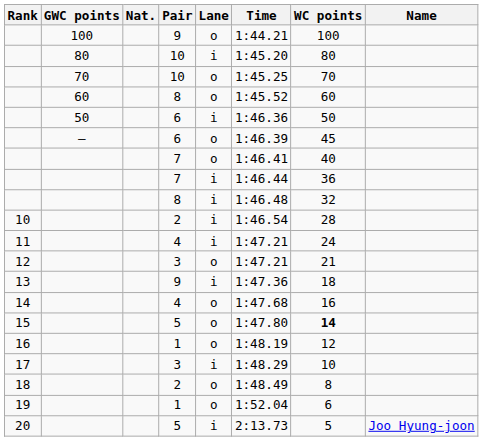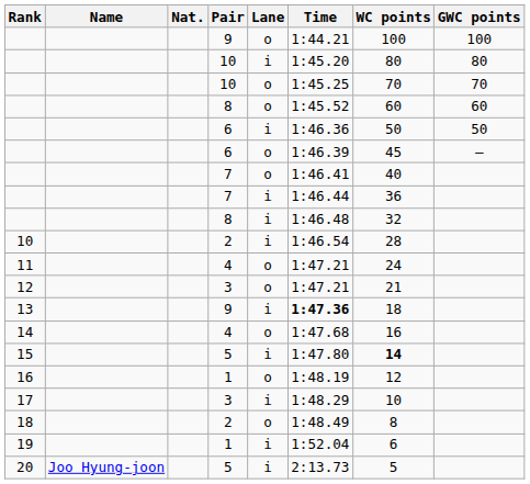 <table class="wikitable sortable" style="text-align:center">
 <tr>
 <th>Rank</th>
-<th>GWC points</th>
+<th>Name</th>
 <th>Nat.</th>
 <th>Pair</th>
 <th>Lane</th>
 <th>Time</th>
 <th>WC points</th>
-<th>Name</th>
+<th>GWC points</th>
 </tr>
 <tr>
 <td></td>
-<td>100</td>
+<td align=left></td>
 <td></td>
 <td>9</td>
 <td>o</td>
 <td>1:44.21</td>
 <td>100</td>
-<td align=left></td>
+<td>100</td>
 </tr>
 <tr>
 <td></td>
-<td>80</td>
+<td align=left></td>
 <td></td>
 <td>10</td>
 <td>i</td>
 <td>1:45.20</td>
 <td>80</td>
-<td align=left></td>
+<td>80</td>
 </tr>
 <tr>
 <td></td>
-<td>70</td>
+<td align=left></td>
 <td></td>
 <td>10</td>
 <td>o</td>
 <td>1:45.25</td>
 <td>70</td>
-<td align=left></td>
+<td>70</td>
 </tr>
 <tr>
 <td></td>
-<td>60</td>
+<td align=left></td>
 <td></td>
 <td>8</td>
 <td>o</td>
 <td>1:45.52</td>
 <td>60</td>
-<td align=left></td>
+<td>60</td>
 </tr>
 <tr>
 <td></td>
-<td>50</td>
+<td align=left></td>
 <td></td>
 <td>6</td>
 <td>i</td>
 <td>1:46.36</td>
 <td>50</td>
-<td align=left></td>
+<td>50</td>
 </tr>
 <tr>
 <td></td>
-<td>—</td>
+<td align=left></td>
 <td></td>
 <td>6</td>
 <td>o</td>
 <td>1:46.39</td>
 <td>45</td>
-<td align=left></td>
+<td>—</td>
 </tr>
 <tr>
 <td></td>
-<td></td>
+<td align=left></td>
 <td></td>
 <td>7</td>
 <td>o</td>
 <td>1:46.41</td>
 <td>40</td>
-<td align=left></td>
+<td></td>
 </tr>
 <tr>
 <td></td>
-<td></td>
+<td align=left></td>
 <td></td>
 <td>7</td>
 <td>i</td>
 <td>1:46.44</td>
 <td>36</td>
-<td align=left></td>
+<td></td>
 </tr>
 <tr>
 <td></td>
-<td></td>
+<td align=left></td>
 <td></td>
 <td>8</td>
 <td>i</td>
 <td>1:46.48</td>
 <td>32</td>
-<td align=left></td>
+<td></td>
 </tr>
 <tr>
 <td>10</td>
-<td></td>
+<td align=left></td>
 <td></td>
 <td>2</td>
 <td>i</td>
 <td>1:46.54</td>
 <td>28</td>
-<td align=left></td>
+<td></td>
 </tr>
 <tr>
 <td>11</td>
-<td></td>
+<td align=left></td>
 <td></td>
 <td>4</td>
-<td>i</td>
+<td>o</td>
 <td>1:47.21</td>
 <td>24</td>
-<td align=left></td>
+<td></td>
 </tr>
 <tr>
 <td>12</td>
-<td></td>
+<td align=left></td>
 <td></td>
 <td>3</td>
 <td>o</td>
 <td>1:47.21</td>
 <td>21</td>
-<td align=left></td>
+<td></td>
 </tr>
 <tr>
 <td>13</td>
-<td></td>
+<td align=left></td>
 <td></td>
 <td>9</td>
 <td>i</td>
-<td>1:47.36</td>
+<td><strong>1:47.36</strong></td>
 <td>18</td>
-<td align=left></td>
+<td></td>
 </tr>
 <tr>
 <td>14</td>
-<td></td>
+<td align=left></td>
 <td></td>
 <td>4</td>
 <td>o</td>
 <td>1:47.68</td>
 <td>16</td>
-<td align=left></td>
+<td></td>
 </tr>
 <tr>
 <td>15</td>
-<td></td>
+<td align=left></td>
 <td></td>
 <td>5</td>
-<td>o</td>
+<td>i</td>
 <td>1:47.80</td>
 <td><strong>14</strong></td>
-<td align=left></td>
+<td></td>
 </tr>
 <tr>
 <td>16</td>
-<td></td>
+<td align=left></td>
 <td></td>
 <td>1</td>
 <td>o</td>
 <td>1:48.19</td>
 <td>12</td>
-<td align=left></td>
+<td></td>
 </tr>
 <tr>
 <td>17</td>
-<td></td>
+<td align=left></td>
 <td></td>
 <td>3</td>
 <td>i</td>
 <td>1:48.29</td>
 <td>10</td>
-<td align=left></td>
+<td></td>
 </tr>
 <tr>
 <td>18</td>
-<td></td>
+<td align=left></td>
 <td></td>
 <td>2</td>
 <td>o</td>
 <td>1:48.49</td>
 <td>8</td>
-<td align=left></td>
+<td></td>
 </tr>
 <tr>
 <td>19</td>
-<td></td>
+<td align=left></td>
 <td></td>
 <td>1</td>
-<td>o</td>
+<td>i</td>
 <td>1:52.04</td>
 <td>6</td>
-<td align=left></td>
+<td></td>
 </tr>
 <tr>
 <td>20</td>
-<td></td>
+<td align=left><a href='#'>Joo Hyung-joon</a></td>
 <td></td>
 <td>5</td>
 <td>i</td>
 <td>2:13.73</td>
 <td>5</td>
-<td align=left><a href='#'>Joo Hyung-joon</a></td>
+<td></td>
 </tr>
 </table>
